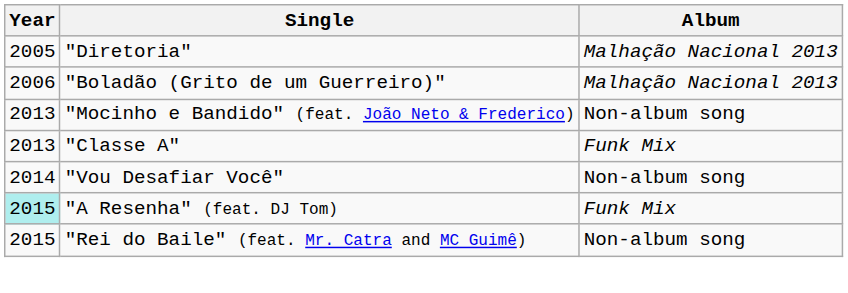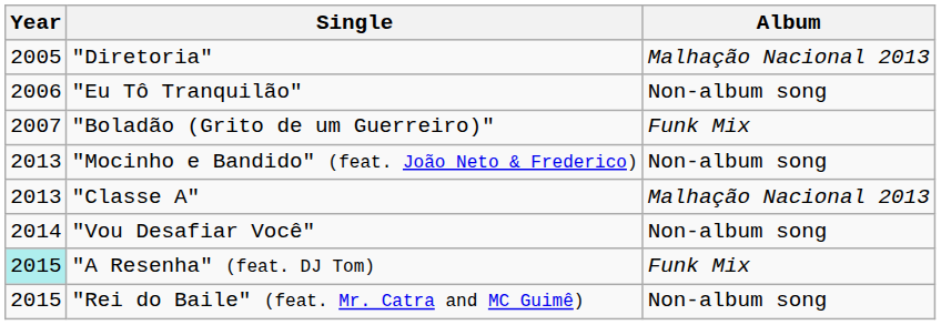 <table class="wikitable">
 <tr>
 <th>Year</th>
 <th>Single</th>
 <th>Album</th>
 </tr>
 <tr>
 <td>2005</td>
 <td>"Diretoria"</td>
 <td><em>Malhação Nacional 2013</em></td>
 </tr>
 <tr>
 <td>2006</td>
+<td>"Eu Tô Tranquilão"</td>
+<td>Non-album song</td>
+</tr>
+<tr>
+<td>2007</td>
 <td>"Boladão (Grito de um Guerreiro)"</td>
-<td><em>Malhação Nacional 2013</em></td>
+<td><em>Funk Mix</em></td>
 </tr>
 <tr>
 <td>2013</td>
 <td>"Mocinho e Bandido" <small>(feat. <a href='#'>João Neto & Frederico</a>)</small></td>
 <td>Non-album song</td>
 </tr>
 <tr>
 <td>2013</td>
 <td>"Classe A"</td>
-<td><em>Funk Mix</em></td>
+<td><em>Malhação Nacional 2013</em></td>
 </tr>
 <tr>
 <td>2014</td>
 <td>"Vou Desafiar Você"</td>
 <td>Non-album song</td>
 </tr>
 <tr>
 <td style="background: paleturquoise;">2015</td>
 <td>"A Resenha" <small>(feat. DJ Tom)</small></td>
 <td><em>Funk Mix</em></td>
 </tr>
 <tr>
 <td>2015</td>
 <td>"Rei do Baile" <small>(feat. <a href='#'>Mr. Catra</a> and <a href='#'>MC Guimê</a>)</small></td>
 <td>Non-album song</td>
 </tr>
 </table>
